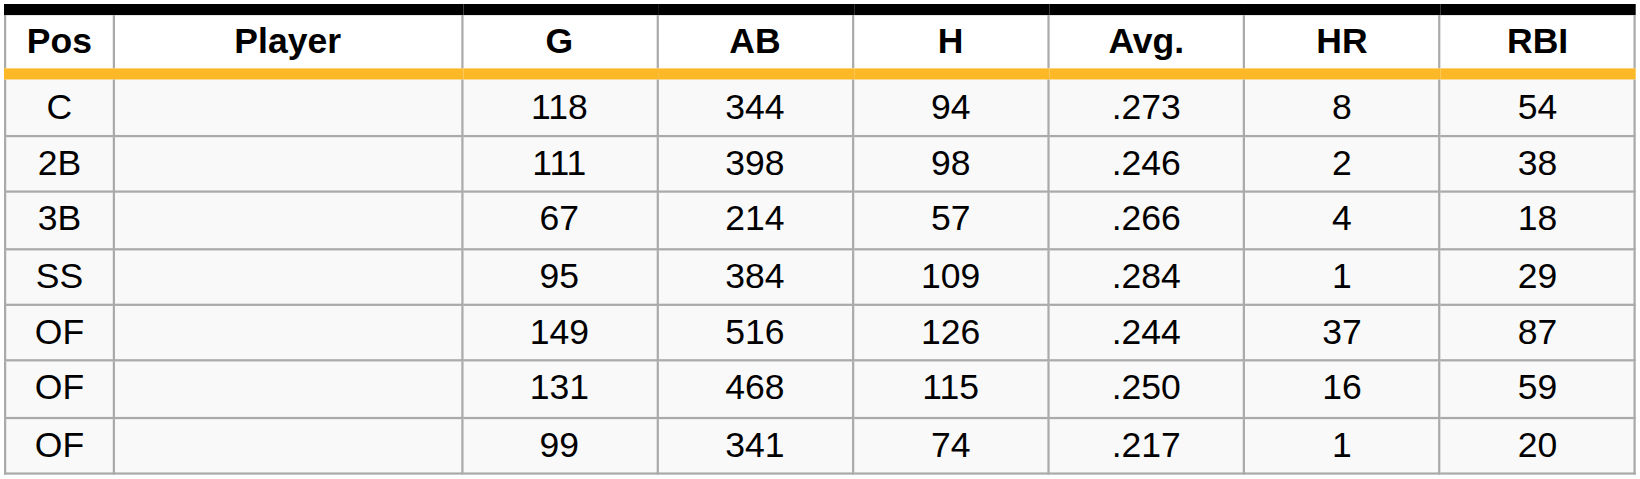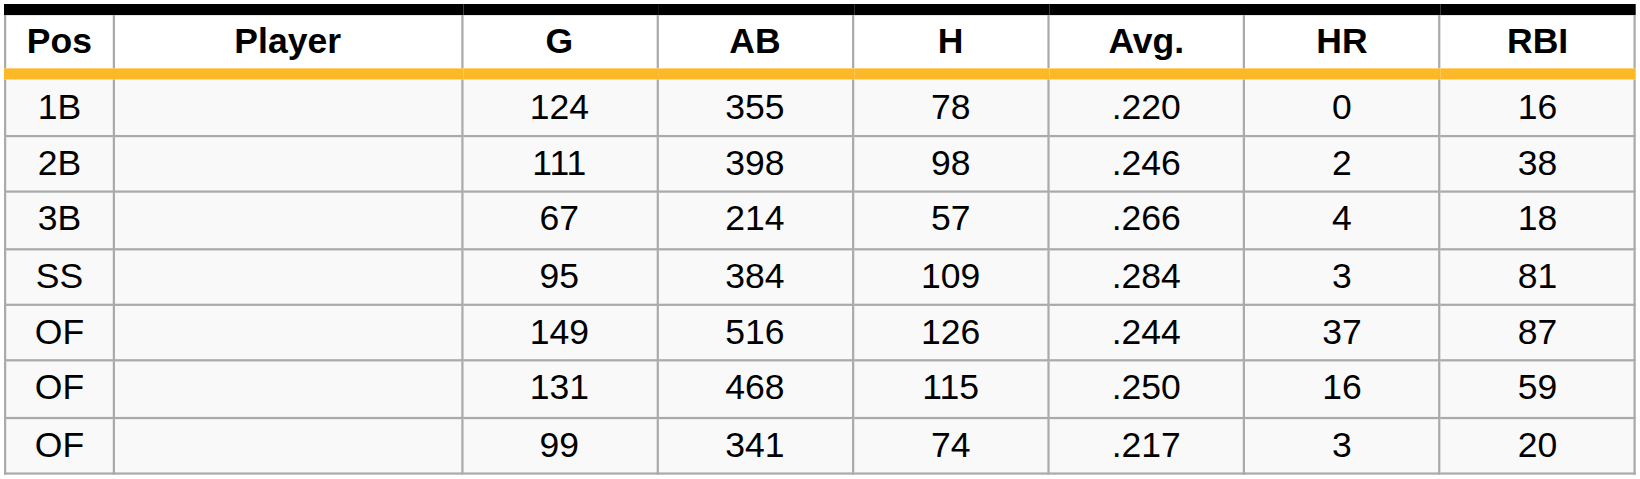 <table class="wikitable sortable">
 <tr>
 <th style="background:#FFFFFF; border-top:#000000 5px solid; border-bottom:#FDB827 5px solid;" width="5%">Pos</th>
 <th style="background:#FFFFFF; border-top:#000000 5px solid; border-bottom:#FDB827 5px solid;" width="16%">Player</th>
 <th style="background:#FFFFFF; border-top:#000000 5px solid; border-bottom:#FDB827 5px solid;" width="9%">G</th>
 <th style="background:#FFFFFF; border-top:#000000 5px solid; border-bottom:#FDB827 5px solid;" width="9%">AB</th>
 <th style="background:#FFFFFF; border-top:#000000 5px solid; border-bottom:#FDB827 5px solid;" width="9%">H</th>
 <th style="background:#FFFFFF; border-top:#000000 5px solid; border-bottom:#FDB827 5px solid;" width="9%">Avg.</th>
 <th style="background:#FFFFFF; border-top:#000000 5px solid; border-bottom:#FDB827 5px solid;" width="9%">HR</th>
 <th style="background:#FFFFFF; border-top:#000000 5px solid; border-bottom:#FDB827 5px solid;" width="9%">RBI</th>
 </tr>
 <tr align="center">
-<td>C</td>
+<td>1B</td>
 <td></td>
-<td>118</td>
-<td>344</td>
-<td>94</td>
-<td>.273</td>
-<td>8</td>
-<td>54</td>
+<td>124</td>
+<td>355</td>
+<td>78</td>
+<td>.220</td>
+<td>0</td>
+<td>16</td>
 </tr>
 <tr align="center">
 <td>2B</td>
 <td></td>
 <td>111</td>
 <td>398</td>
 <td>98</td>
 <td>.246</td>
 <td>2</td>
 <td>38</td>
 </tr>
 <tr align="center">
 <td>3B</td>
 <td></td>
 <td>67</td>
 <td>214</td>
 <td>57</td>
 <td>.266</td>
 <td>4</td>
 <td>18</td>
 </tr>
 <tr align="center">
 <td>SS</td>
 <td></td>
 <td>95</td>
 <td>384</td>
 <td>109</td>
 <td>.284</td>
-<td>1</td>
-<td>29</td>
+<td>3</td>
+<td>81</td>
 </tr>
 <tr align="center">
 <td>OF</td>
 <td></td>
 <td>149</td>
 <td>516</td>
 <td>126</td>
 <td>.244</td>
 <td>37</td>
 <td>87</td>
 </tr>
 <tr align="center">
 <td>OF</td>
 <td></td>
 <td>131</td>
 <td>468</td>
 <td>115</td>
 <td>.250</td>
 <td>16</td>
 <td>59</td>
 </tr>
 <tr align="center">
 <td>OF</td>
 <td></td>
 <td>99</td>
 <td>341</td>
 <td>74</td>
 <td>.217</td>
-<td>1</td>
+<td>3</td>
 <td>20</td>
 </tr>
 </table>
